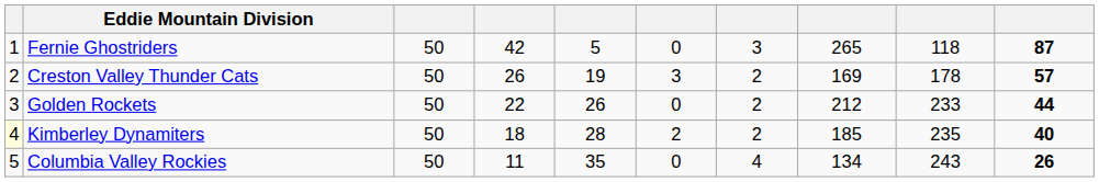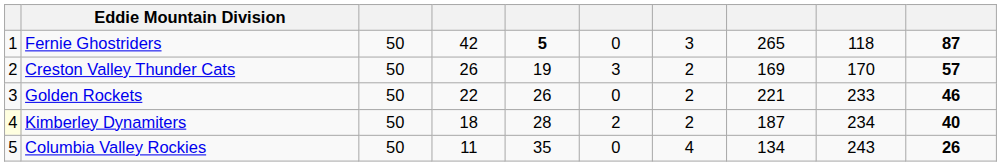 <table class="wikitable sortable">
 <tr>
 <th style="width 5em;"></th>
 <th style="width:20em;" class="unsortable">Eddie Mountain Division</th>
 <th style="width:4em;" class="unsortable"></th>
 <th style="width:4em;"></th>
 <th style="width:4em;"></th>
 <th style="width:4em;"></th>
 <th style="width:4em;"></th>
 <th style="width:5em;"></th>
 <th style="width:5em;"></th>
 <th style="width:5em;"></th>
 </tr>
 <tr align=center>
 <td>1</td>
 <td align=left><a href='#'>Fernie Ghostriders</a></td>
 <td>50</td>
 <td>42</td>
-<td>5</td>
+<td><strong>5</strong></td>
 <td>0</td>
 <td>3</td>
 <td>265</td>
 <td>118</td>
 <td><strong>87</strong></td>
 </tr>
 <tr align=center>
 <td>2</td>
 <td align=left><a href='#'>Creston Valley Thunder Cats</a></td>
 <td>50</td>
 <td>26</td>
 <td>19</td>
 <td>3</td>
 <td>2</td>
 <td>169</td>
-<td>178</td>
+<td>170</td>
 <td><strong>57</strong></td>
 </tr>
 <tr align=center>
 <td>3</td>
 <td align=left><a href='#'>Golden Rockets</a></td>
 <td>50</td>
 <td>22</td>
 <td>26</td>
 <td>0</td>
 <td>2</td>
-<td>212</td>
+<td>221</td>
 <td>233</td>
-<td><strong>44</strong></td>
+<td><strong>46</strong></td>
 </tr>
 <tr align=center>
 <td style="background: lightyellow;">4</td>
 <td align=left><a href='#'>Kimberley Dynamiters</a></td>
 <td>50</td>
 <td>18</td>
 <td>28</td>
 <td>2</td>
 <td>2</td>
-<td>185</td>
-<td>235</td>
+<td>187</td>
+<td>234</td>
 <td><strong>40</strong></td>
 </tr>
 <tr align=center>
 <td>5</td>
 <td align=left><a href='#'>Columbia Valley Rockies</a></td>
 <td>50</td>
 <td>11</td>
 <td>35</td>
 <td>0</td>
 <td>4</td>
 <td>134</td>
 <td>243</td>
 <td><strong>26</strong></td>
 </tr>
 </table>
